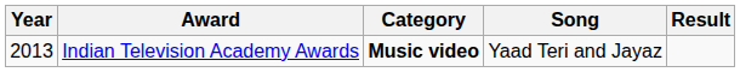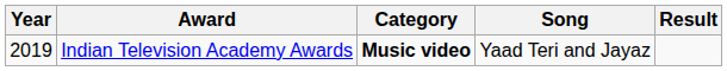 <table class="wikitable" style"text-align:centre;">
 <tr>
 <th>Year</th>
 <th>Award</th>
 <th>Category</th>
 <th>Song</th>
 <th>Result</th>
 </tr>
 <tr>
-<td>2013</td>
+<td>2019</td>
 <td><a href='#'>Indian Television Academy Awards</a></td>
 <td><strong>Music video</strong></td>
 <td>Yaad Teri and Jayaz</td>
 <td></td>
 </tr>
 <tr>
 </tr>
 </table>
